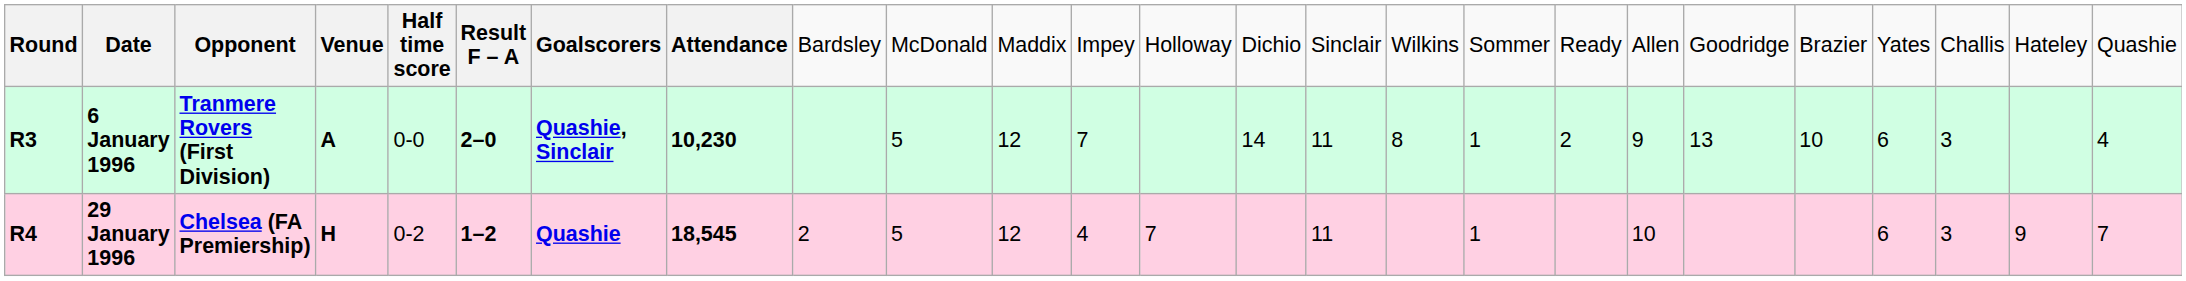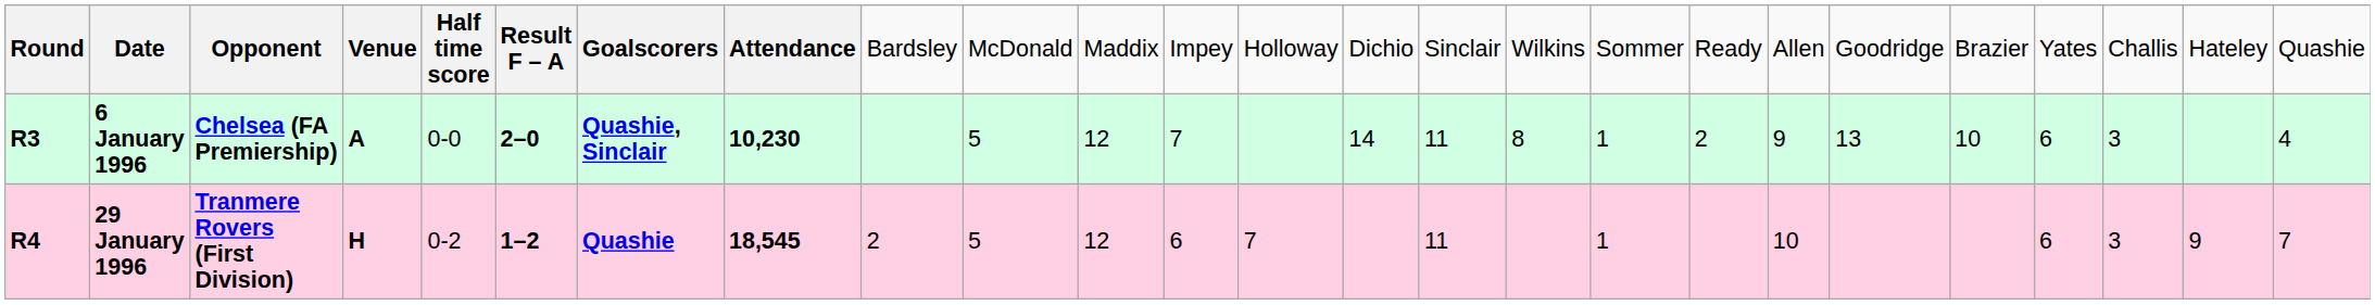 <table class="wikitable">
 <tr>
 <th><strong>Round</strong></th>
 <th><strong>Date</strong></th>
 <th><strong>Opponent</strong></th>
 <th><strong>Venue</strong></th>
 <th><strong>Half time score</strong></th>
 <th><strong>Result</strong><br><strong>F – A</strong></th>
 <th><strong>Goalscorers</strong></th>
 <th><strong>Attendance</strong></th>
 <td>Bardsley</td>
 <td>McDonald</td>
 <td>Maddix</td>
 <td>Impey</td>
 <td>Holloway</td>
 <td>Dichio</td>
 <td>Sinclair</td>
 <td>Wilkins</td>
 <td>Sommer</td>
 <td>Ready</td>
 <td>Allen</td>
 <td>Goodridge</td>
 <td>Brazier</td>
 <td>Yates</td>
 <td>Challis</td>
 <td>Hateley</td>
 <td>Quashie</td>
 </tr>
 <tr style="background-color: #d0ffe3;">
 <td><strong>R3</strong></td>
 <td><strong>6 January 1996</strong></td>
-<td><strong><a href='#'>Tranmere Rovers</a> (First Division)</strong></td>
+<td><strong><a href='#'>Chelsea</a> (FA Premiership)</strong></td>
 <td><strong>A</strong></td>
 <td>0-0</td>
 <td><strong>2–0</strong></td>
 <td><strong><a href='#'>Quashie</a>, <a href='#'>Sinclair</a></strong></td>
 <td><strong>10,230</strong></td>
 <td></td>
 <td>5</td>
 <td>12</td>
 <td>7</td>
 <td></td>
 <td>14</td>
 <td>11</td>
 <td>8</td>
 <td>1</td>
 <td>2</td>
 <td>9</td>
 <td>13</td>
 <td>10</td>
 <td>6</td>
 <td>3</td>
 <td></td>
 <td>4</td>
 </tr>
 <tr style="background-color: #ffd0e3;">
 <td><strong>R4</strong></td>
 <td><strong>29 January 1996</strong></td>
-<td><strong><a href='#'>Chelsea</a> (FA Premiership)</strong></td>
+<td><strong><a href='#'>Tranmere Rovers</a> (First Division)</strong></td>
 <td><strong>H</strong></td>
 <td>0-2</td>
 <td><strong>1–2</strong></td>
 <td><a href='#'><strong>Quashie</strong></a></td>
 <td><strong>18,545</strong></td>
 <td>2</td>
 <td>5</td>
 <td>12</td>
-<td>4</td>
+<td>6</td>
 <td>7</td>
 <td></td>
 <td>11</td>
 <td></td>
 <td>1</td>
 <td></td>
 <td>10</td>
 <td></td>
 <td></td>
 <td>6</td>
 <td>3</td>
 <td>9</td>
 <td>7</td>
 </tr>
 </table>
